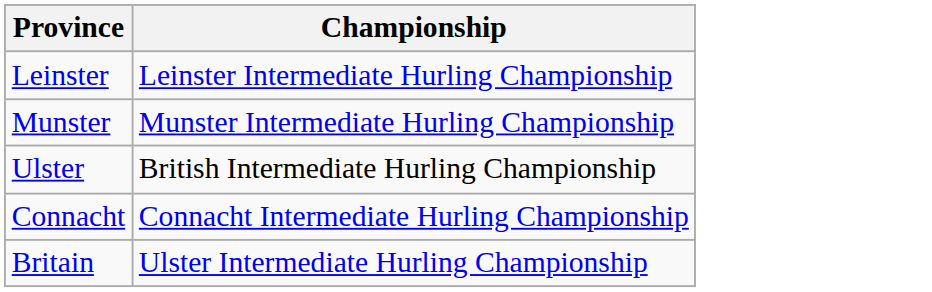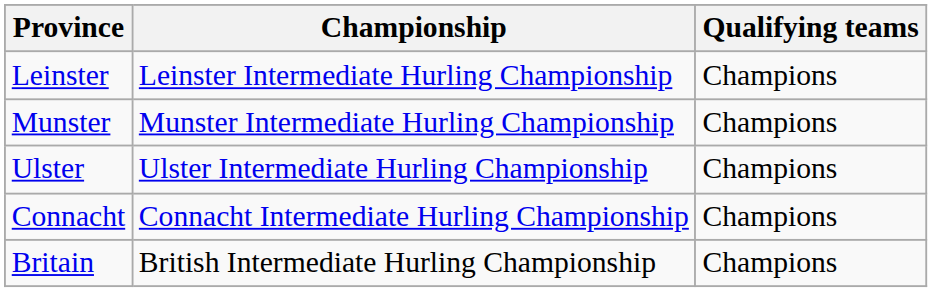 <table class=wikitable>
 <tr>
 <th>Province</th>
 <th>Championship</th>
+<th>Qualifying teams</th>
 </tr>
 <tr>
 <td><a href='#'>Leinster</a></td>
 <td><a href='#'>Leinster Intermediate Hurling Championship</a></td>
+<td>Champions</td>
 </tr>
 <tr>
 <td><a href='#'>Munster</a></td>
 <td><a href='#'>Munster Intermediate Hurling Championship</a></td>
+<td>Champions</td>
 </tr>
 <tr>
 <td><a href='#'>Ulster</a></td>
-<td>British Intermediate Hurling Championship</td>
+<td><a href='#'>Ulster Intermediate Hurling Championship</a></td>
+<td>Champions</td>
 </tr>
 <tr>
 <td><a href='#'>Connacht</a></td>
 <td><a href='#'>Connacht Intermediate Hurling Championship</a></td>
+<td>Champions</td>
 </tr>
 <tr>
 <td><a href='#'>Britain</a></td>
-<td><a href='#'>Ulster Intermediate Hurling Championship</a></td>
+<td>British Intermediate Hurling Championship</td>
+<td>Champions</td>
 </tr>
 </table>
